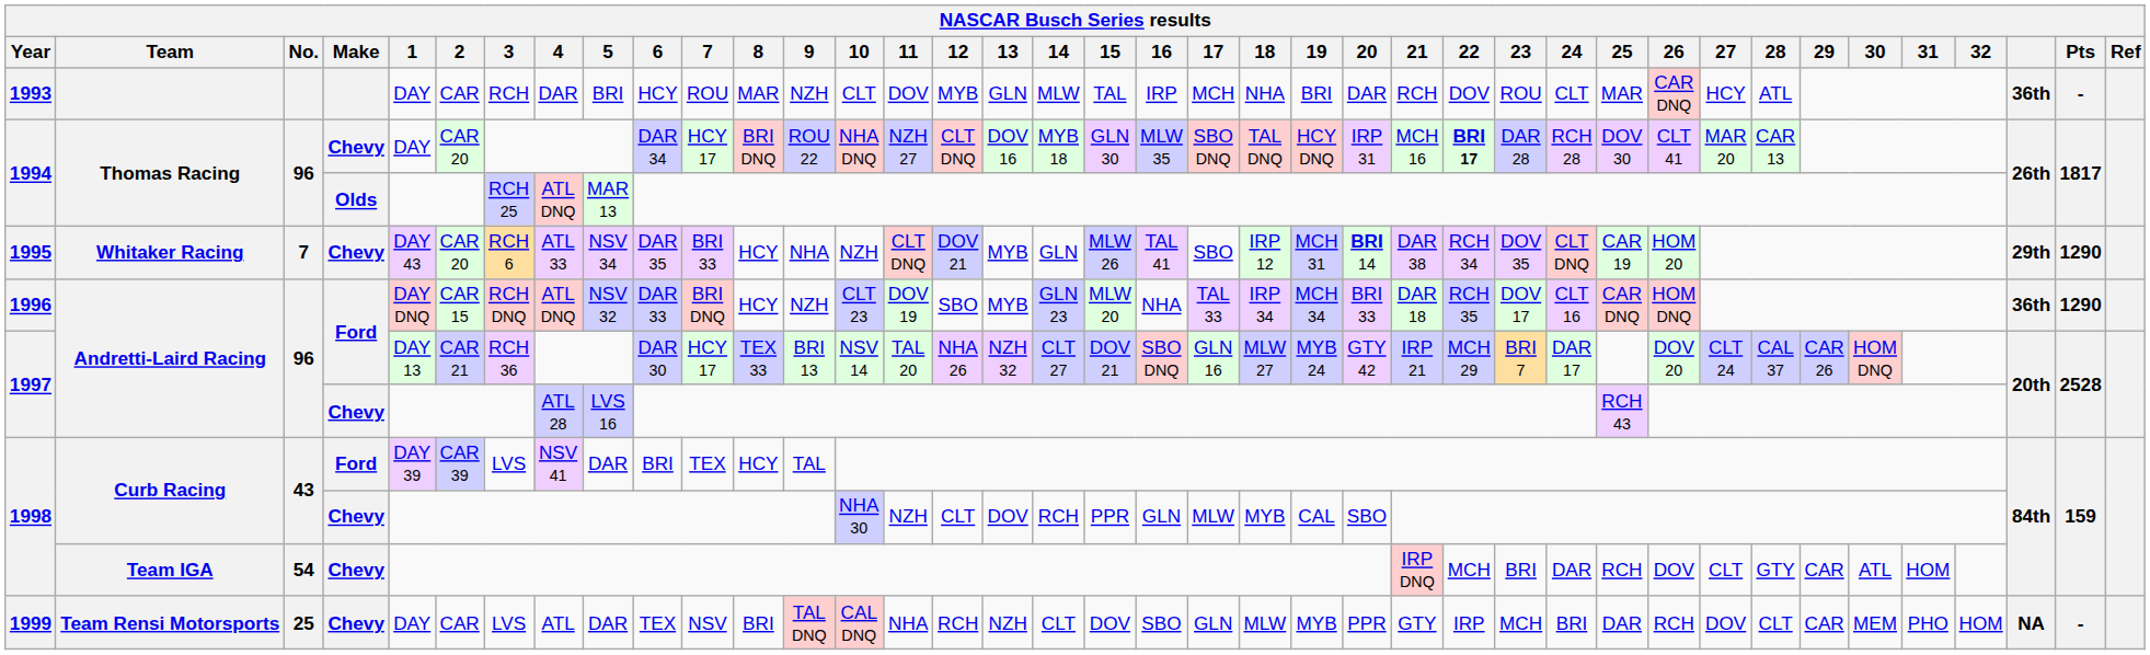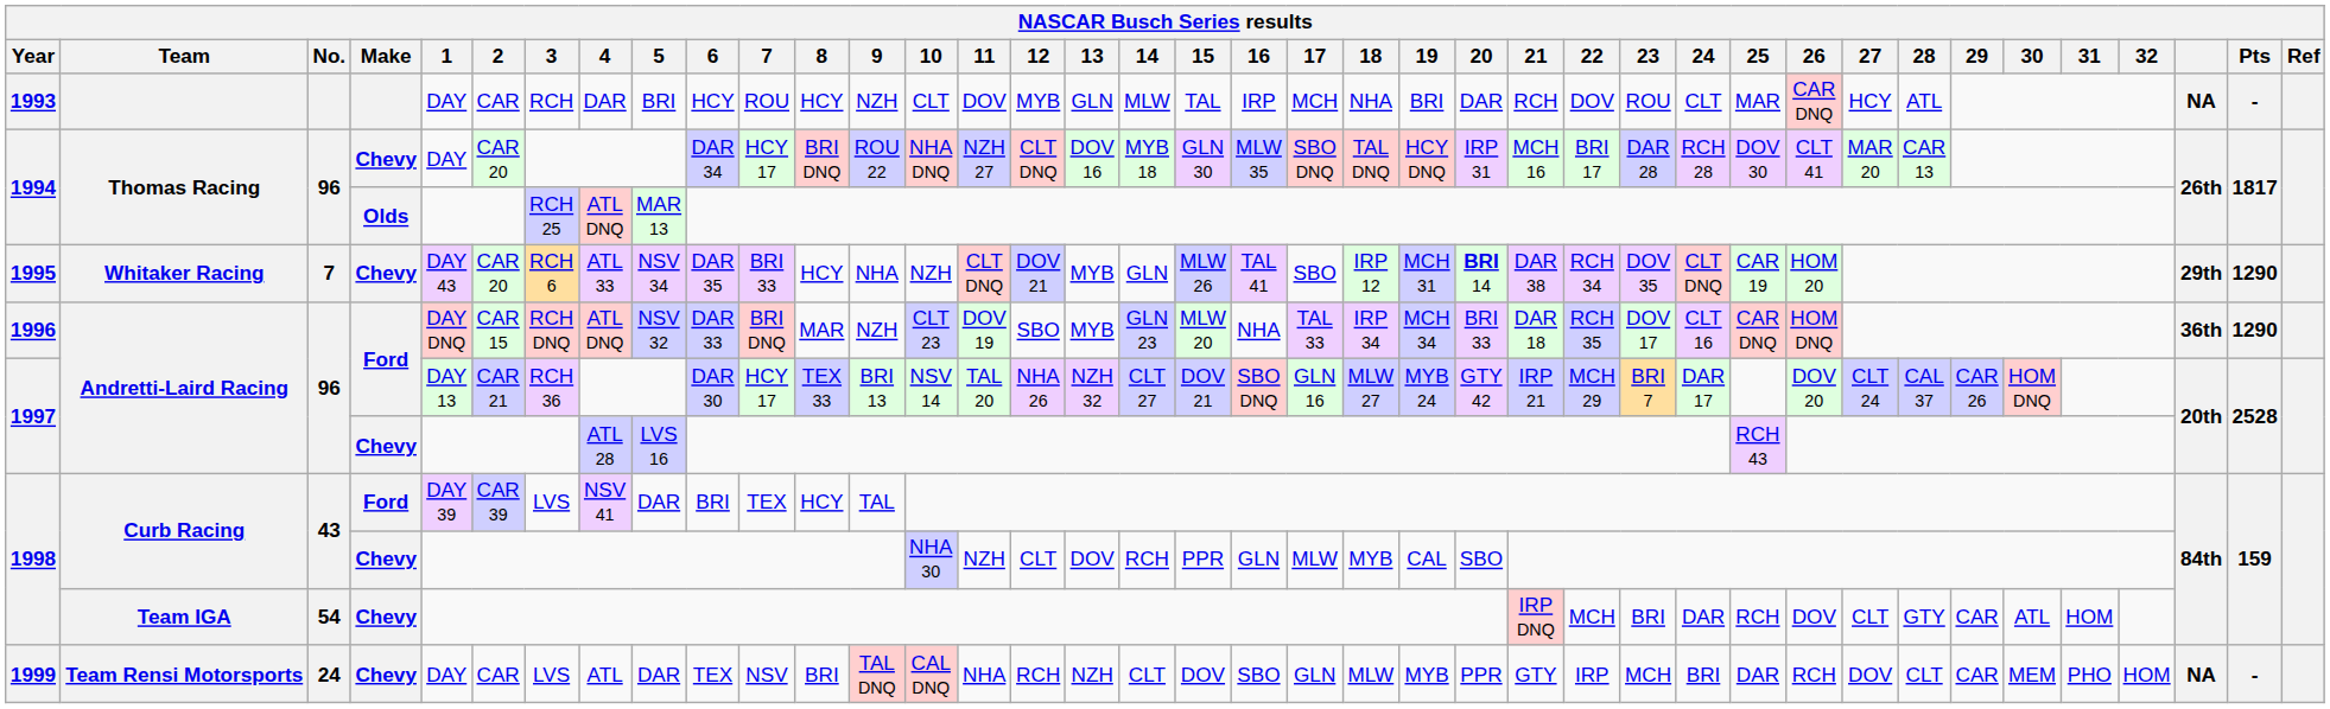 <table class="wikitable" style="text-align:center; font-size:75%">
 <tr>
 <th colspan=42><a href='#'>NASCAR Busch Series</a> results</th>
 </tr>
 <tr>
 <th>Year</th>
 <th>Team</th>
 <th>No.</th>
 <th>Make</th>
 <th>1</th>
 <th>2</th>
 <th>3</th>
 <th>4</th>
 <th>5</th>
 <th>6</th>
 <th>7</th>
 <th>8</th>
 <th>9</th>
 <th>10</th>
 <th>11</th>
 <th>12</th>
 <th>13</th>
 <th>14</th>
 <th>15</th>
 <th>16</th>
 <th>17</th>
 <th>18</th>
 <th>19</th>
 <th>20</th>
 <th>21</th>
 <th>22</th>
 <th>23</th>
 <th>24</th>
 <th>25</th>
 <th>26</th>
 <th>27</th>
 <th>28</th>
 <th>29</th>
 <th>30</th>
 <th>31</th>
 <th>32</th>
 <th></th>
 <th>Pts</th>
 <th>Ref</th>
 </tr>
 <tr>
 <th><a href='#'>1993</a></th>
 <th></th>
 <th></th>
 <th></th>
 <td><a href='#'>DAY</a></td>
 <td><a href='#'>CAR</a></td>
 <td><a href='#'>RCH</a></td>
 <td><a href='#'>DAR</a></td>
 <td><a href='#'>BRI</a></td>
 <td><a href='#'>HCY</a></td>
 <td><a href='#'>ROU</a></td>
-<td><a href='#'>MAR</a></td>
+<td><a href='#'>HCY</a></td>
 <td><a href='#'>NZH</a></td>
 <td><a href='#'>CLT</a></td>
 <td><a href='#'>DOV</a></td>
 <td><a href='#'>MYB</a></td>
 <td><a href='#'>GLN</a></td>
 <td><a href='#'>MLW</a></td>
 <td><a href='#'>TAL</a></td>
 <td><a href='#'>IRP</a></td>
 <td><a href='#'>MCH</a></td>
 <td><a href='#'>NHA</a></td>
 <td><a href='#'>BRI</a></td>
 <td><a href='#'>DAR</a></td>
 <td><a href='#'>RCH</a></td>
 <td><a href='#'>DOV</a></td>
 <td><a href='#'>ROU</a></td>
 <td><a href='#'>CLT</a></td>
 <td><a href='#'>MAR</a></td>
 <td style="background:#FFCFCF;"><a href='#'>CAR</a><br><small>DNQ</small></td>
 <td><a href='#'>HCY</a></td>
 <td><a href='#'>ATL</a></td>
 <td colspan=4></td>
-<th>36th</th>
+<th>NA</th>
 <th>-</th>
 <th></th>
 </tr>
 <tr>
 <th rowspan=2><a href='#'>1994</a></th>
 <th rowspan=2>Thomas Racing</th>
 <th rowspan=2>96</th>
 <th><a href='#'>Chevy</a></th>
 <td><a href='#'>DAY</a></td>
 <td style="background:#DFFFDF;"><a href='#'>CAR</a><br><small>20</small></td>
 <td colspan=3></td>
 <td style="background:#CFCFFF;"><a href='#'>DAR</a><br><small>34</small></td>
 <td style="background:#DFFFDF;"><a href='#'>HCY</a><br><small>17</small></td>
 <td style="background:#FFCFCF;"><a href='#'>BRI</a><br><small>DNQ</small></td>
 <td style="background:#CFCFFF;"><a href='#'>ROU</a><br><small>22</small></td>
 <td style="background:#FFCFCF;"><a href='#'>NHA</a><br><small>DNQ</small></td>
 <td style="background:#CFCFFF;"><a href='#'>NZH</a><br><small>27</small></td>
 <td style="background:#FFCFCF;"><a href='#'>CLT</a><br><small>DNQ</small></td>
 <td style="background:#DFFFDF;"><a href='#'>DOV</a><br><small>16</small></td>
 <td style="background:#DFFFDF;"><a href='#'>MYB</a><br><small>18</small></td>
 <td style="background:#EFCFFF;"><a href='#'>GLN</a><br><small>30</small></td>
 <td style="background:#CFCFFF;"><a href='#'>MLW</a><br><small>35</small></td>
 <td style="background:#FFCFCF;"><a href='#'>SBO</a><br><small>DNQ</small></td>
 <td style="background:#FFCFCF;"><a href='#'>TAL</a><br><small>DNQ</small></td>
 <td style="background:#FFCFCF;"><a href='#'>HCY</a><br><small>DNQ</small></td>
 <td style="background:#EFCFFF;"><a href='#'>IRP</a><br><small>31</small></td>
 <td style="background:#DFFFDF;"><a href='#'>MCH</a><br><small>16</small></td>
-<td style="background:#DFFFDF;"><strong><a href='#'>BRI</a><br><small>17</small></strong></td>
+<td style="background:#DFFFDF;"><a href='#'>BRI</a><br><small>17</small></td>
 <td style="background:#CFCFFF;"><a href='#'>DAR</a><br><small>28</small></td>
 <td style="background:#EFCFFF;"><a href='#'>RCH</a><br><small>28</small></td>
 <td style="background:#EFCFFF;"><a href='#'>DOV</a><br><small>30</small></td>
 <td style="background:#EFCFFF;"><a href='#'>CLT</a><br><small>41</small></td>
 <td style="background:#DFFFDF;"><a href='#'>MAR</a><br><small>20</small></td>
 <td style="background:#DFFFDF;"><a href='#'>CAR</a><br><small>13</small></td>
 <td colspan=4></td>
 <th rowspan=2>26th</th>
 <th rowspan=2>1817</th>
 <th rowspan=2></th>
 </tr>
 <tr>
 <th><a href='#'>Olds</a></th>
 <td colspan=2></td>
 <td style="background:#CFCFFF;"><a href='#'>RCH</a><br><small>25</small></td>
 <td style="background:#FFCFCF;"><a href='#'>ATL</a><br><small>DNQ</small></td>
 <td style="background:#DFFFDF;"><a href='#'>MAR</a><br><small>13</small></td>
 <td colspan=27></td>
 </tr>
 <tr>
 <th><a href='#'>1995</a></th>
 <th><a href='#'>Whitaker Racing</a></th>
 <th>7</th>
 <th><a href='#'>Chevy</a></th>
 <td style="background:#EFCFFF;"><a href='#'>DAY</a><br><small>43</small></td>
 <td style="background:#DFFFDF;"><a href='#'>CAR</a><br><small>20</small></td>
 <td style="background:#FFDF9F;"><a href='#'>RCH</a><br><small>6</small></td>
 <td style="background:#EFCFFF;"><a href='#'>ATL</a><br><small>33</small></td>
 <td style="background:#EFCFFF;"><a href='#'>NSV</a><br><small>34</small></td>
 <td style="background:#EFCFFF;"><a href='#'>DAR</a><br><small>35</small></td>
 <td style="background:#EFCFFF;"><a href='#'>BRI</a><br><small>33</small></td>
 <td><a href='#'>HCY</a></td>
 <td><a href='#'>NHA</a></td>
 <td><a href='#'>NZH</a></td>
 <td style="background:#FFCFCF;"><a href='#'>CLT</a><br><small>DNQ</small></td>
 <td style="background:#CFCFFF;"><a href='#'>DOV</a><br><small>21</small></td>
 <td><a href='#'>MYB</a></td>
 <td><a href='#'>GLN</a></td>
 <td style="background:#CFCFFF;"><a href='#'>MLW</a><br><small>26</small></td>
 <td style="background:#EFCFFF;"><a href='#'>TAL</a><br><small>41</small></td>
 <td><a href='#'>SBO</a></td>
 <td style="background:#DFFFDF;"><a href='#'>IRP</a><br><small>12</small></td>
 <td style="background:#CFCFFF;"><a href='#'>MCH</a><br><small>31</small></td>
 <td style="background:#DFFFDF;"><strong><a href='#'>BRI</a></strong><br><small>14</small></td>
 <td style="background:#EFCFFF;"><a href='#'>DAR</a><br><small>38</small></td>
 <td style="background:#EFCFFF;"><a href='#'>RCH</a><br><small>34</small></td>
 <td style="background:#EFCFFF;"><a href='#'>DOV</a><br><small>35</small></td>
 <td style="background:#FFCFCF;"><a href='#'>CLT</a><br><small>DNQ</small></td>
 <td style="background:#DFFFDF;"><a href='#'>CAR</a><br><small>19</small></td>
 <td style="background:#DFFFDF;"><a href='#'>HOM</a><br><small>20</small></td>
 <td colspan=6></td>
 <th>29th</th>
 <th>1290</th>
 <th></th>
 </tr>
 <tr>
 <th><a href='#'>1996</a></th>
 <th rowspan=3><a href='#'>Andretti-Laird Racing</a></th>
 <th rowspan=3>96</th>
 <th rowspan=2><a href='#'>Ford</a></th>
 <td style="background:#FFCFCF;"><a href='#'>DAY</a><br><small>DNQ</small></td>
 <td style="background:#DFFFDF;"><a href='#'>CAR</a><br><small>15</small></td>
 <td style="background:#FFCFCF;"><a href='#'>RCH</a><br><small>DNQ</small></td>
 <td style="background:#FFCFCF;"><a href='#'>ATL</a><br><small>DNQ</small></td>
 <td style="background:#CFCFFF;"><a href='#'>NSV</a><br><small>32</small></td>
 <td style="background:#CFCFFF;"><a href='#'>DAR</a><br><small>33</small></td>
 <td style="background:#FFCFCF;"><a href='#'>BRI</a><br><small>DNQ</small></td>
-<td><a href='#'>HCY</a></td>
+<td><a href='#'>MAR</a></td>
 <td><a href='#'>NZH</a></td>
 <td style="background:#CFCFFF;"><a href='#'>CLT</a><br><small>23</small></td>
 <td style="background:#DFFFDF;"><a href='#'>DOV</a><br><small>19</small></td>
 <td><a href='#'>SBO</a></td>
 <td><a href='#'>MYB</a></td>
 <td style="background:#CFCFFF;"><a href='#'>GLN</a><br><small>23</small></td>
 <td style="background:#DFFFDF;"><a href='#'>MLW</a><br><small>20</small></td>
 <td><a href='#'>NHA</a></td>
 <td style="background:#EFCFFF;"><a href='#'>TAL</a><br><small>33</small></td>
 <td style="background:#EFCFFF;"><a href='#'>IRP</a><br><small>34</small></td>
 <td style="background:#CFCFFF;"><a href='#'>MCH</a><br><small>34</small></td>
 <td style="background:#EFCFFF;"><a href='#'>BRI</a><br><small>33</small></td>
 <td style="background:#DFFFDF;"><a href='#'>DAR</a><br><small>18</small></td>
 <td style="background:#CFCFFF;"><a href='#'>RCH</a><br><small>35</small></td>
 <td style="background:#DFFFDF;"><a href='#'>DOV</a><br><small>17</small></td>
 <td style="background:#EFCFFF;"><a href='#'>CLT</a><br><small>16</small></td>
 <td style="background:#FFCFCF;"><a href='#'>CAR</a><br><small>DNQ</small></td>
 <td style="background:#FFCFCF;"><a href='#'>HOM</a><br><small>DNQ</small></td>
 <td colspan=6></td>
 <th>36th</th>
 <th>1290</th>
 <th></th>
 </tr>
 <tr>
 <th rowspan=2><a href='#'>1997</a></th>
 <td style="background:#DFFFDF;"><a href='#'>DAY</a><br><small>13</small></td>
 <td style="background:#CFCFFF;"><a href='#'>CAR</a><br><small>21</small></td>
 <td style="background:#EFCFFF;"><a href='#'>RCH</a><br><small>36</small></td>
 <td colspan=2></td>
 <td style="background:#CFCFFF;"><a href='#'>DAR</a><br><small>30</small></td>
 <td style="background:#DFFFDF;"><a href='#'>HCY</a><br><small>17</small></td>
 <td style="background:#CFCFFF;"><a href='#'>TEX</a><br><small>33</small></td>
 <td style="background:#DFFFDF;"><a href='#'>BRI</a><br><small>13</small></td>
 <td style="background:#DFFFDF;"><a href='#'>NSV</a><br><small>14</small></td>
 <td style="background:#DFFFDF;"><a href='#'>TAL</a><br><small>20</small></td>
 <td style="background:#EFCFFF;"><a href='#'>NHA</a><br><small>26</small></td>
 <td style="background:#EFCFFF;"><a href='#'>NZH</a><br><small>32</small></td>
 <td style="background:#CFCFFF;"><a href='#'>CLT</a><br><small>27</small></td>
 <td style="background:#CFCFFF;"><a href='#'>DOV</a><br><small>21</small></td>
 <td style="background:#FFCFCF;"><a href='#'>SBO</a><br><small>DNQ</small></td>
 <td style="background:#DFFFDF;"><a href='#'>GLN</a><br><small>16</small></td>
 <td style="background:#CFCFFF;"><a href='#'>MLW</a><br><small>27</small></td>
 <td style="background:#CFCFFF;"><a href='#'>MYB</a><br><small>24</small></td>
 <td style="background:#EFCFFF;"><a href='#'>GTY</a><br><small>42</small></td>
 <td style="background:#CFCFFF;"><a href='#'>IRP</a><br><small>21</small></td>
 <td style="background:#CFCFFF;"><a href='#'>MCH</a><br><small>29</small></td>
 <td style="background:#FFDF9F;"><a href='#'>BRI</a><br><small>7</small></td>
 <td style="background:#DFFFDF;"><a href='#'>DAR</a><br><small>17</small></td>
 <td></td>
 <td style="background:#DFFFDF;"><a href='#'>DOV</a><br><small>20</small></td>
 <td style="background:#CFCFFF;"><a href='#'>CLT</a><br><small>24</small></td>
 <td style="background:#CFCFFF;"><a href='#'>CAL</a><br><small>37</small></td>
 <td style="background:#CFCFFF;"><a href='#'>CAR</a><br><small>26</small></td>
 <td style="background:#FFCFCF;"><a href='#'>HOM</a><br><small>DNQ</small></td>
 <td colspan=2></td>
 <th rowspan=2>20th</th>
 <th rowspan=2>2528</th>
 <th rowspan=2></th>
 </tr>
 <tr>
 <th><a href='#'>Chevy</a></th>
 <td colspan=3></td>
 <td style="background:#CFCFFF;"><a href='#'>ATL</a><br><small>28</small></td>
 <td style="background:#CFCFFF;"><a href='#'>LVS</a><br><small>16</small></td>
 <td colspan=19></td>
 <td style="background:#EFCFFF;"><a href='#'>RCH</a><br><small>43</small></td>
 <td colspan=7></td>
 </tr>
 <tr>
 <th rowspan=3><a href='#'>1998</a></th>
 <th rowspan=2><a href='#'>Curb Racing</a></th>
 <th rowspan=2>43</th>
 <th><a href='#'>Ford</a></th>
 <td style="background:#EFCFFF;"><a href='#'>DAY</a><br><small>39</small></td>
 <td style="background:#CFCFFF;"><a href='#'>CAR</a><br><small>39</small></td>
 <td><a href='#'>LVS</a></td>
 <td style="background:#EFCFFF;"><a href='#'>NSV</a><br><small>41</small></td>
 <td><a href='#'>DAR</a></td>
 <td><a href='#'>BRI</a></td>
 <td><a href='#'>TEX</a></td>
 <td><a href='#'>HCY</a></td>
 <td><a href='#'>TAL</a></td>
 <td colspan=23></td>
 <th rowspan=3>84th</th>
 <th rowspan=3>159</th>
 <th rowspan=3></th>
 </tr>
 <tr>
 <th><a href='#'>Chevy</a></th>
 <td colspan=9></td>
 <td style="background:#CFCFFF;"><a href='#'>NHA</a><br><small>30</small></td>
 <td><a href='#'>NZH</a></td>
 <td><a href='#'>CLT</a></td>
 <td><a href='#'>DOV</a></td>
 <td><a href='#'>RCH</a></td>
 <td><a href='#'>PPR</a></td>
 <td><a href='#'>GLN</a></td>
 <td><a href='#'>MLW</a></td>
 <td><a href='#'>MYB</a></td>
 <td><a href='#'>CAL</a></td>
 <td><a href='#'>SBO</a></td>
 <td colspan=12></td>
 </tr>
 <tr>
 <th><a href='#'>Team IGA</a></th>
 <th>54</th>
 <th><a href='#'>Chevy</a></th>
 <td colspan=20></td>
 <td style="background:#FFCFCF;"><a href='#'>IRP</a><br><small>DNQ</small></td>
 <td><a href='#'>MCH</a></td>
 <td><a href='#'>BRI</a></td>
 <td><a href='#'>DAR</a></td>
 <td><a href='#'>RCH</a></td>
 <td><a href='#'>DOV</a></td>
 <td><a href='#'>CLT</a></td>
 <td><a href='#'>GTY</a></td>
 <td><a href='#'>CAR</a></td>
 <td><a href='#'>ATL</a></td>
 <td><a href='#'>HOM</a></td>
 <td></td>
 </tr>
 <tr>
 <th><a href='#'>1999</a></th>
 <th><a href='#'>Team Rensi Motorsports</a></th>
-<th>25</th>
+<th>24</th>
 <th><a href='#'>Chevy</a></th>
 <td><a href='#'>DAY</a></td>
 <td><a href='#'>CAR</a></td>
 <td><a href='#'>LVS</a></td>
 <td><a href='#'>ATL</a></td>
 <td><a href='#'>DAR</a></td>
 <td><a href='#'>TEX</a></td>
 <td><a href='#'>NSV</a></td>
 <td><a href='#'>BRI</a></td>
 <td style="background:#FFCFCF;"><a href='#'>TAL</a><br><small>DNQ</small></td>
 <td style="background:#FFCFCF;"><a href='#'>CAL</a><br><small>DNQ</small></td>
 <td><a href='#'>NHA</a></td>
 <td><a href='#'>RCH</a></td>
 <td><a href='#'>NZH</a></td>
 <td><a href='#'>CLT</a></td>
 <td><a href='#'>DOV</a></td>
 <td><a href='#'>SBO</a></td>
 <td><a href='#'>GLN</a></td>
 <td><a href='#'>MLW</a></td>
 <td><a href='#'>MYB</a></td>
 <td><a href='#'>PPR</a></td>
 <td><a href='#'>GTY</a></td>
 <td><a href='#'>IRP</a></td>
 <td><a href='#'>MCH</a></td>
 <td><a href='#'>BRI</a></td>
 <td><a href='#'>DAR</a></td>
 <td><a href='#'>RCH</a></td>
 <td><a href='#'>DOV</a></td>
 <td><a href='#'>CLT</a></td>
 <td><a href='#'>CAR</a></td>
 <td><a href='#'>MEM</a></td>
 <td><a href='#'>PHO</a></td>
 <td><a href='#'>HOM</a></td>
 <th>NA</th>
 <th>-</th>
 <th></th>
 </tr>
 </table>
